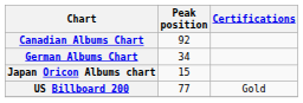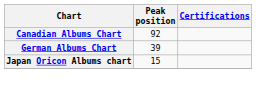 <table class="wikitable plainrowheaders" style="text-align:center;">
 <tr>
 <th scope="col">Chart</th>
 <th scope="col">Peak<br>position</th>
 <th><a href='#'>Certifications</a></th>
 </tr>
 <tr>
 <th scope=row><a href='#'>Canadian Albums Chart</a></th>
 <td>92</td>
 <td></td>
 </tr>
 <tr>
 <th scope= row><a href='#'>German Albums Chart</a></th>
-<td>34</td>
+<td>39</td>
 <td></td>
 </tr>
 <tr>
 <th scope=row>Japan <a href='#'>Oricon</a> Albums chart</th>
 <td>15</td>
 <td></td>
 </tr>
 <tr>
-<th scope=row>US <a href='#'>Billboard 200</a></th>
-<td>77</td>
-<td>Gold</td>
-</tr>
-<tr>
 </tr>
 </table>
